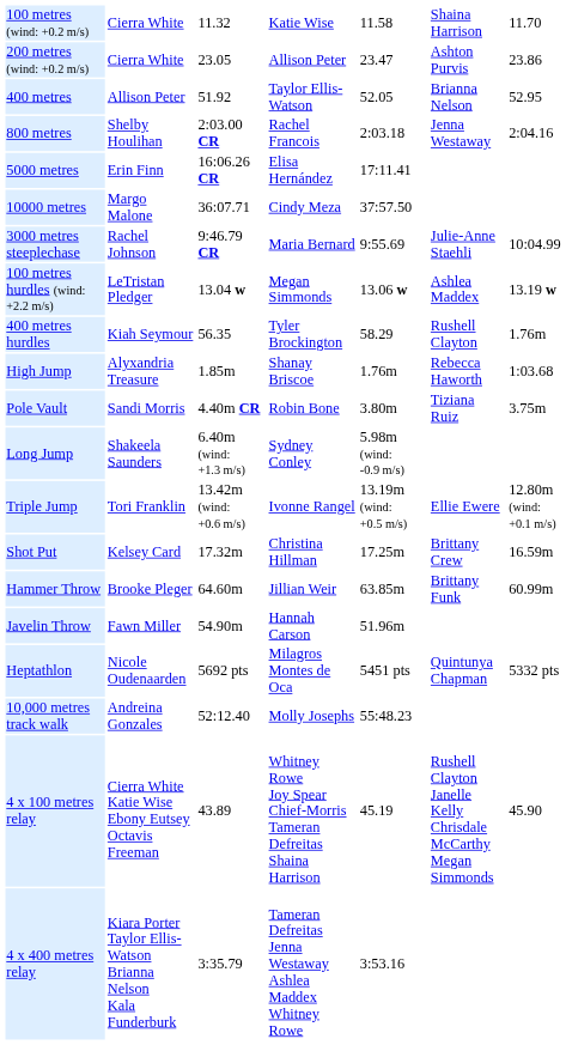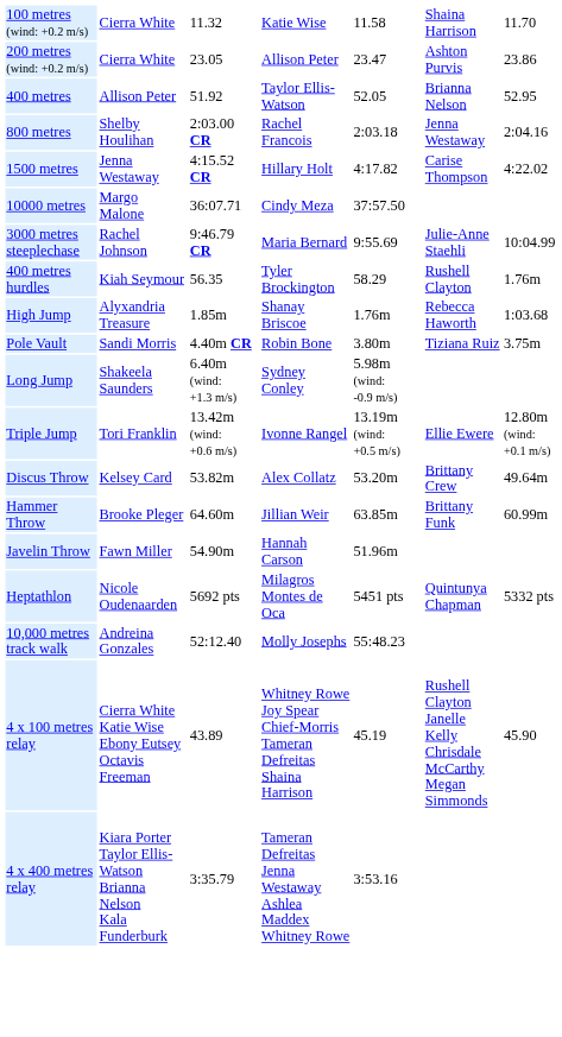 <table>
 <tr>
 <td bgcolor = DDEEFF><a href='#'>100 metres</a> <small>(wind: +0.2 m/s)</small></td>
 <td align=left><a href='#'>Cierra White</a><br> </td>
 <td>11.32</td>
 <td align=left><a href='#'>Katie Wise</a><br> </td>
 <td>11.58</td>
 <td align=left><a href='#'>Shaina Harrison</a><br> </td>
 <td>11.70</td>
 </tr>
 <tr>
 <td bgcolor = DDEEFF><a href='#'>200 metres</a> <small>(wind: +0.2 m/s)</small></td>
 <td align=left><a href='#'>Cierra White</a><br> </td>
 <td>23.05</td>
 <td align=left><a href='#'>Allison Peter</a><br> </td>
 <td>23.47</td>
 <td align=left><a href='#'>Ashton Purvis</a><br> </td>
 <td>23.86</td>
 </tr>
 <tr>
 <td bgcolor = DDEEFF><a href='#'>400 metres</a></td>
 <td align=left><a href='#'>Allison Peter</a><br> </td>
 <td>51.92</td>
 <td align=left><a href='#'>Taylor Ellis-Watson</a><br> </td>
 <td>52.05</td>
 <td align=left><a href='#'>Brianna Nelson</a><br> </td>
 <td>52.95</td>
 </tr>
 <tr>
 <td bgcolor = DDEEFF><a href='#'>800 metres</a></td>
 <td align=left><a href='#'>Shelby Houlihan</a><br> </td>
 <td>2:03.00 <a href='#'><strong>CR</strong></a></td>
 <td align=left><a href='#'>Rachel Francois</a><br> </td>
 <td>2:03.18</td>
 <td align=left><a href='#'>Jenna Westaway</a><br> </td>
 <td>2:04.16</td>
 </tr>
 <tr>
-<td bgcolor = DDEEFF><a href='#'>5000 metres</a></td>
-<td align=left><a href='#'>Erin Finn</a><br> </td>
-<td>16:06.26 <a href='#'><strong>CR</strong></a></td>
-<td align=left><a href='#'>Elisa Hernández</a><br> </td>
-<td>17:11.41</td>
-<td></td>
-<td></td>
+<td bgcolor = DDEEFF><a href='#'>1500 metres</a></td>
+<td align=left><a href='#'>Jenna Westaway</a><br> </td>
+<td>4:15.52 <a href='#'><strong>CR</strong></a></td>
+<td align=left><a href='#'>Hillary Holt</a><br> </td>
+<td>4:17.82</td>
+<td align=left><a href='#'>Carise Thompson</a><br> </td>
+<td>4:22.02</td>
 </tr>
 <tr>
 <td bgcolor = DDEEFF><a href='#'>10000 metres</a></td>
 <td align=left><a href='#'>Margo Malone</a><br> </td>
 <td>36:07.71</td>
 <td align=left><a href='#'>Cindy Meza</a><br> </td>
 <td>37:57.50</td>
 <td></td>
 <td></td>
 </tr>
 <tr>
 <td bgcolor = DDEEFF><a href='#'>3000 metres steeplechase</a></td>
 <td align=left><a href='#'>Rachel Johnson</a><br> </td>
 <td>9:46.79 <a href='#'><strong>CR</strong></a></td>
 <td align=left><a href='#'>Maria Bernard</a><br> </td>
 <td>9:55.69</td>
 <td align=left><a href='#'>Julie-Anne Staehli</a><br> </td>
 <td>10:04.99</td>
-</tr>
-<tr>
-<td bgcolor = DDEEFF><a href='#'>100 metres hurdles</a> <small>(wind: +2.2 m/s)</small></td>
-<td align=left><a href='#'>LeTristan Pledger</a><br> </td>
-<td>13.04 <strong>w</strong></td>
-<td align=left><a href='#'>Megan Simmonds</a><br> </td>
-<td>13.06 <strong>w</strong></td>
-<td align=left><a href='#'>Ashlea Maddex</a><br> </td>
-<td>13.19 <strong>w</strong></td>
 </tr>
 <tr>
 <td bgcolor = DDEEFF><a href='#'>400 metres hurdles</a></td>
 <td align=left><a href='#'>Kiah Seymour</a><br> </td>
 <td>56.35</td>
 <td align=left><a href='#'>Tyler Brockington</a><br> </td>
 <td>58.29</td>
 <td align=left><a href='#'>Rushell Clayton</a><br> </td>
 <td>1.76m</td>
 </tr>
 <tr>
 <td bgcolor = DDEEFF><a href='#'>High Jump</a></td>
 <td align=left><a href='#'>Alyxandria Treasure</a><br> </td>
 <td>1.85m</td>
 <td align=left><a href='#'>Shanay Briscoe</a><br> </td>
 <td>1.76m</td>
 <td align=left><a href='#'>Rebecca Haworth</a><br> </td>
 <td>1:03.68</td>
 </tr>
 <tr>
 <td bgcolor = DDEEFF><a href='#'>Pole Vault</a></td>
 <td align=left><a href='#'>Sandi Morris</a><br> </td>
 <td>4.40m <a href='#'><strong>CR</strong></a></td>
 <td align=left><a href='#'>Robin Bone</a><br> </td>
 <td>3.80m</td>
 <td align=left><a href='#'>Tiziana Ruiz</a><br> </td>
 <td>3.75m</td>
 </tr>
 <tr>
 <td bgcolor = DDEEFF><a href='#'>Long Jump</a></td>
 <td align=left><a href='#'>Shakeela Saunders</a><br> </td>
 <td>6.40m <small>(wind: +1.3 m/s)</small></td>
 <td align=left><a href='#'>Sydney Conley</a><br> </td>
 <td>5.98m <small>(wind: -0.9 m/s)</small></td>
 <td></td>
 <td></td>
 </tr>
 <tr>
 <td bgcolor = DDEEFF><a href='#'>Triple Jump</a></td>
 <td align=left><a href='#'>Tori Franklin</a><br> </td>
 <td>13.42m <small>(wind: +0.6 m/s)</small></td>
 <td align=left><a href='#'>Ivonne Rangel</a><br> </td>
 <td>13.19m <small>(wind: +0.5 m/s)</small></td>
 <td align=left><a href='#'>Ellie Ewere</a><br> </td>
 <td>12.80m <small>(wind: +0.1 m/s)</small></td>
 </tr>
 <tr>
-<td bgcolor = DDEEFF><a href='#'>Shot Put</a></td>
+<td bgcolor = DDEEFF><a href='#'>Discus Throw</a></td>
 <td align=left><a href='#'>Kelsey Card</a><br> </td>
-<td>17.32m</td>
-<td align=left><a href='#'>Christina Hillman</a><br> </td>
-<td>17.25m</td>
+<td>53.82m</td>
+<td align=left><a href='#'>Alex Collatz</a><br> </td>
+<td>53.20m</td>
 <td align=left><a href='#'>Brittany Crew</a><br> </td>
-<td>16.59m</td>
+<td>49.64m</td>
 </tr>
 <tr>
 <td bgcolor = DDEEFF><a href='#'>Hammer Throw</a></td>
 <td align=left><a href='#'>Brooke Pleger</a><br> </td>
 <td>64.60m</td>
 <td align=left><a href='#'>Jillian Weir</a><br> </td>
 <td>63.85m</td>
 <td align=left><a href='#'>Brittany Funk</a><br> </td>
 <td>60.99m</td>
 </tr>
 <tr>
 <td bgcolor = DDEEFF><a href='#'>Javelin Throw</a></td>
 <td align=left><a href='#'>Fawn Miller</a><br> </td>
 <td>54.90m</td>
 <td align=left><a href='#'>Hannah Carson</a><br> </td>
 <td>51.96m</td>
 <td></td>
 <td></td>
 </tr>
 <tr>
 <td bgcolor = DDEEFF><a href='#'>Heptathlon</a></td>
 <td align=left><a href='#'>Nicole Oudenaarden</a><br> </td>
 <td>5692 pts</td>
 <td align=left><a href='#'>Milagros Montes de Oca</a><br> </td>
 <td>5451 pts</td>
 <td align=left><a href='#'>Quintunya Chapman</a><br> </td>
 <td>5332 pts</td>
 </tr>
 <tr>
 <td bgcolor = DDEEFF><a href='#'>10,000 metres track walk</a></td>
 <td align=left><a href='#'>Andreina Gonzales</a><br> </td>
 <td>52:12.40</td>
 <td align=left><a href='#'>Molly Josephs</a><br> </td>
 <td>55:48.23</td>
 <td></td>
 <td></td>
 </tr>
 <tr>
 <td bgcolor = DDEEFF><a href='#'>4 x 100 metres relay</a></td>
 <td> <br><a href='#'>Cierra White</a><br><a href='#'>Katie Wise</a><br><a href='#'>Ebony Eutsey</a><br><a href='#'>Octavis Freeman</a></td>
 <td>43.89</td>
 <td> <br><a href='#'>Whitney Rowe</a><br><a href='#'>Joy Spear Chief-Morris</a><br><a href='#'>Tameran Defreitas</a><br><a href='#'>Shaina Harrison</a></td>
 <td>45.19</td>
 <td> <br><a href='#'>Rushell Clayton</a><br><a href='#'>Janelle Kelly</a><br><a href='#'>Chrisdale McCarthy</a><br><a href='#'>Megan Simmonds</a></td>
 <td>45.90</td>
 </tr>
 <tr>
 <td bgcolor = DDEEFF><a href='#'>4 x 400 metres relay</a></td>
 <td> <br><a href='#'>Kiara Porter</a><br><a href='#'>Taylor Ellis-Watson</a><br><a href='#'>Brianna Nelson</a><br><a href='#'>Kala Funderburk</a></td>
 <td>3:35.79</td>
 <td> <br><a href='#'>Tameran Defreitas</a><br><a href='#'>Jenna Westaway</a><br><a href='#'>Ashlea Maddex</a><br><a href='#'>Whitney Rowe</a></td>
 <td>3:53.16</td>
 <td></td>
 <td></td>
 </tr>
 </table>
